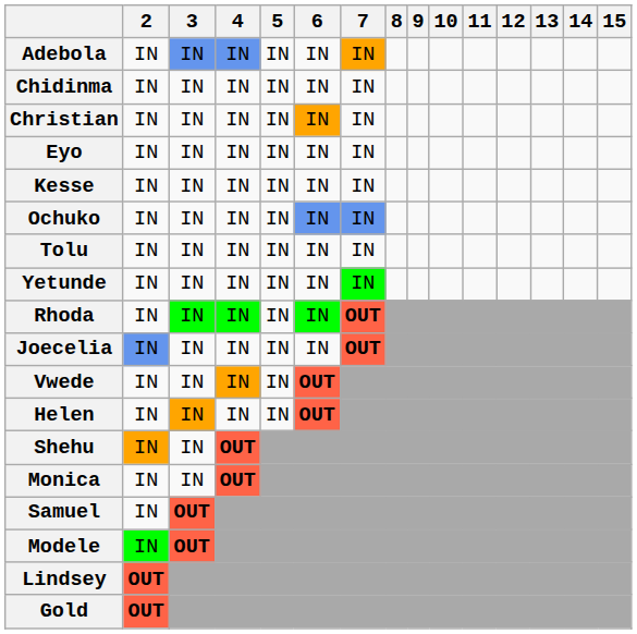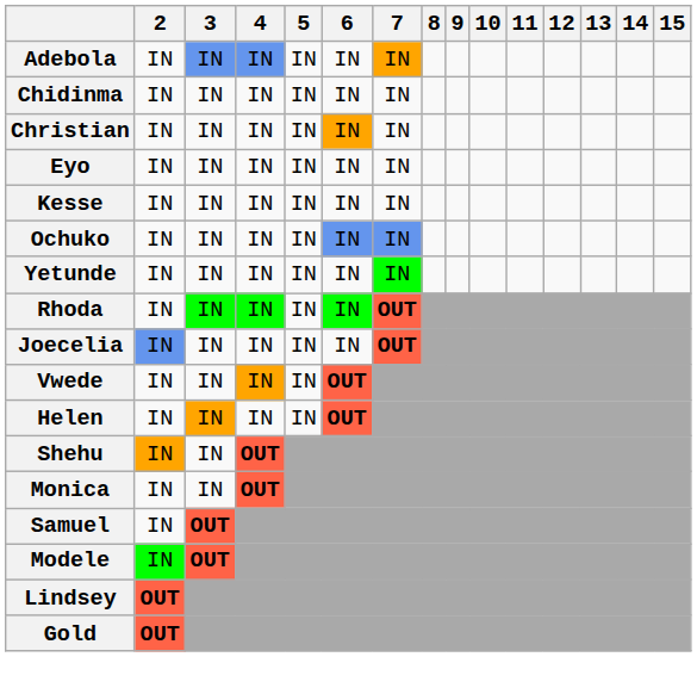 <table class="wikitable" style="text-align:center">
 <tr>
 <th></th>
 <th>2</th>
 <th>3</th>
 <th>4</th>
 <th>5</th>
 <th>6</th>
 <th>7</th>
 <th>8</th>
 <th>9</th>
 <th>10</th>
 <th>11</th>
 <th>12</th>
 <th>13</th>
 <th>14</th>
 <th>15</th>
 </tr>
 <tr>
 <th>Adebola</th>
 <td>IN</td>
 <td style="background:cornflowerblue;">IN</td>
 <td style="background:cornflowerblue;">IN</td>
 <td>IN</td>
 <td>IN</td>
 <td style="background:orange;">IN</td>
 <td></td>
 <td></td>
 <td></td>
 <td></td>
 <td></td>
 <td></td>
 <td></td>
 <td></td>
 </tr>
 <tr>
 <th>Chidinma</th>
 <td>IN</td>
 <td>IN</td>
 <td>IN</td>
 <td>IN</td>
 <td>IN</td>
 <td>IN</td>
 <td></td>
 <td></td>
 <td></td>
 <td></td>
 <td></td>
 <td></td>
 <td></td>
 <td></td>
 </tr>
 <tr>
 <th>Christian</th>
 <td>IN</td>
 <td>IN</td>
 <td>IN</td>
 <td>IN</td>
 <td style="background:orange;">IN</td>
 <td>IN</td>
 <td></td>
 <td></td>
 <td></td>
 <td></td>
 <td></td>
 <td></td>
 <td></td>
 <td></td>
 </tr>
 <tr>
 <th>Eyo</th>
 <td>IN</td>
 <td>IN</td>
 <td>IN</td>
 <td>IN</td>
 <td>IN</td>
 <td>IN</td>
 <td></td>
 <td></td>
 <td></td>
 <td></td>
 <td></td>
 <td></td>
 <td></td>
 <td></td>
 </tr>
 <tr>
 <th>Kesse</th>
 <td>IN</td>
 <td>IN</td>
 <td>IN</td>
 <td>IN</td>
 <td>IN</td>
 <td>IN</td>
 <td></td>
 <td></td>
 <td></td>
 <td></td>
 <td></td>
 <td></td>
 <td></td>
 <td></td>
 </tr>
 <tr>
 <th>Ochuko</th>
 <td>IN</td>
 <td>IN</td>
 <td>IN</td>
 <td>IN</td>
 <td style="background:cornflowerblue;">IN</td>
 <td style="background:cornflowerblue;">IN</td>
 <td></td>
 <td></td>
 <td></td>
 <td></td>
 <td></td>
 <td></td>
 <td></td>
 <td></td>
 </tr>
 <tr>
-<th>Tolu</th>
-<td>IN</td>
-<td>IN</td>
-<td>IN</td>
-<td>IN</td>
-<td>IN</td>
-<td>IN</td>
-<td></td>
-<td></td>
-<td></td>
-<td></td>
-<td></td>
-<td></td>
-<td></td>
-<td></td>
-</tr>
-<tr>
 <th>Yetunde</th>
 <td>IN</td>
 <td>IN</td>
 <td>IN</td>
 <td>IN</td>
 <td>IN</td>
 <td style="background:lime;">IN</td>
 <td></td>
 <td></td>
 <td></td>
 <td></td>
 <td></td>
 <td></td>
 <td></td>
 <td></td>
 </tr>
 <tr>
 <th>Rhoda</th>
 <td>IN</td>
 <td style="background:lime;">IN</td>
 <td style="background:lime;">IN</td>
 <td>IN</td>
 <td style="background:lime;">IN</td>
 <td style="background:tomato;"><strong>OUT</strong></td>
 <td colspan="8" bgcolor="darkgray"></td>
 </tr>
 <tr>
 <th>Joecelia</th>
 <td style="background:cornflowerblue;">IN</td>
 <td>IN</td>
 <td>IN</td>
 <td>IN</td>
 <td>IN</td>
 <td style="background:tomato;"><strong>OUT</strong></td>
 <td colspan="8" bgcolor="darkgray"></td>
 </tr>
 <tr>
 <th>Vwede</th>
 <td>IN</td>
 <td>IN</td>
 <td style="background:orange;">IN</td>
 <td>IN</td>
 <td style="background:tomato;"><strong>OUT</strong></td>
 <td colspan="9" bgcolor="darkgray"></td>
 </tr>
 <tr>
 <th>Helen</th>
 <td>IN</td>
 <td style="background:orange;">IN</td>
 <td>IN</td>
 <td>IN</td>
 <td style="background:tomato;"><strong>OUT</strong></td>
 <td colspan="9" bgcolor="darkgray"></td>
 </tr>
 <tr>
 <th>Shehu</th>
 <td style="background:orange;">IN</td>
 <td>IN</td>
 <td style="background:tomato;"><strong>OUT</strong></td>
 <td colspan="11" bgcolor="darkgray"></td>
 </tr>
 <tr>
 <th>Monica</th>
 <td>IN</td>
 <td>IN</td>
 <td style="background:tomato;"><strong>OUT</strong></td>
 <td colspan="11" bgcolor="darkgray"></td>
 </tr>
 <tr>
 <th>Samuel</th>
 <td>IN</td>
 <td style="background:tomato;"><strong>OUT</strong></td>
 <td colspan="12" bgcolor="darkgray"></td>
 </tr>
 <tr>
 <th>Modele</th>
 <td style="background:lime;">IN</td>
 <td style="background:tomato;"><strong>OUT</strong></td>
 <td colspan="12" bgcolor="darkgray"></td>
 </tr>
 <tr>
 <th>Lindsey</th>
 <td style="background:tomato;"><strong>OUT</strong></td>
 <td colspan="13" bgcolor="darkgray"></td>
 </tr>
 <tr>
 <th>Gold</th>
 <td style="background:tomato;"><strong>OUT</strong></td>
 <td colspan="13" bgcolor="darkgray"></td>
 </tr>
 </table>
